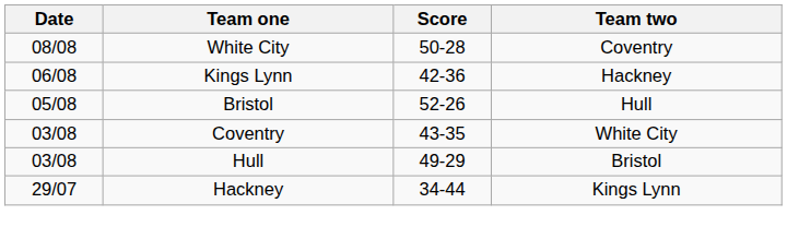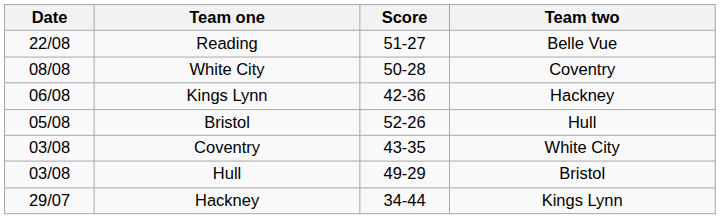 <table class="wikitable" style="text-align: center">
 <tr>
 <th width=80>Date</th>
 <th width=250>Team one</th>
 <th width=80>Score</th>
 <th width=250>Team two</th>
+</tr>
+<tr>
+<td>22/08</td>
+<td>Reading</td>
+<td>51-27</td>
+<td>Belle Vue</td>
 </tr>
 <tr>
 <td>08/08</td>
 <td>White City</td>
 <td>50-28</td>
 <td>Coventry</td>
 </tr>
 <tr>
 <td>06/08</td>
 <td>Kings Lynn</td>
 <td>42-36</td>
 <td>Hackney</td>
 </tr>
 <tr>
 <td>05/08</td>
 <td>Bristol</td>
 <td>52-26</td>
 <td>Hull</td>
 </tr>
 <tr>
 <td>03/08</td>
 <td>Coventry</td>
 <td>43-35</td>
 <td>White City</td>
 </tr>
 <tr>
 <td>03/08</td>
 <td>Hull</td>
 <td>49-29</td>
 <td>Bristol</td>
 </tr>
 <tr>
 <td>29/07</td>
 <td>Hackney</td>
 <td>34-44</td>
 <td>Kings Lynn</td>
 </tr>
 </table>
